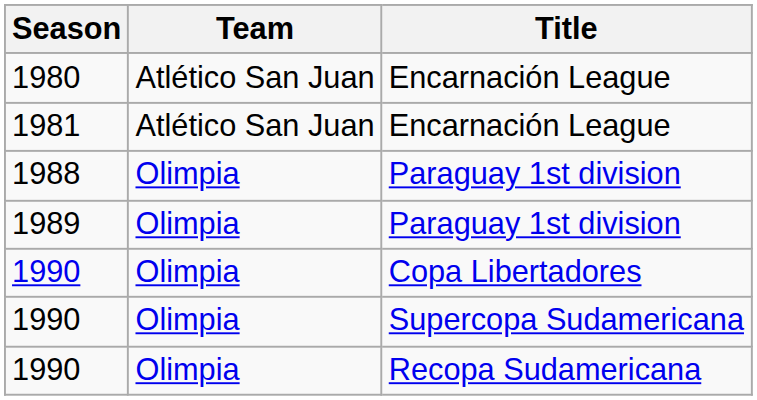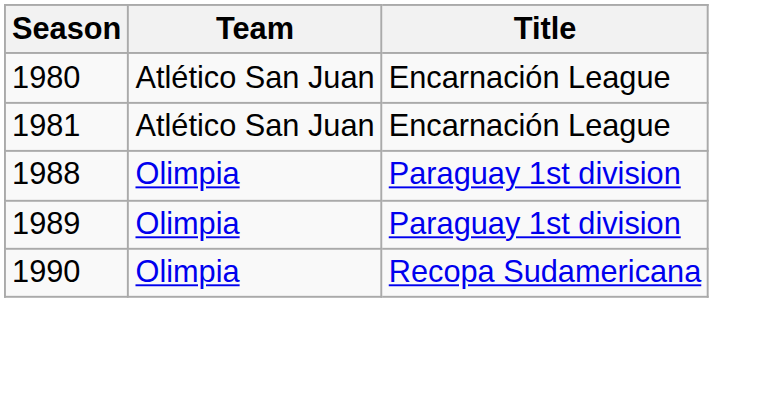 <table class="wikitable">
 <tr>
 <th>Season</th>
 <th>Team</th>
 <th>Title</th>
 </tr>
 <tr>
 <td>1980</td>
 <td>Atlético San Juan</td>
 <td>Encarnación League</td>
 </tr>
 <tr>
 <td>1981</td>
 <td>Atlético San Juan</td>
 <td>Encarnación League</td>
 </tr>
 <tr>
 <td>1988</td>
 <td><a href='#'>Olimpia</a></td>
 <td><a href='#'>Paraguay 1st division</a></td>
 </tr>
 <tr>
 <td>1989</td>
 <td><a href='#'>Olimpia</a></td>
 <td><a href='#'>Paraguay 1st division</a></td>
 </tr>
 <tr>
-<td><a href='#'>1990</a></td>
-<td><a href='#'>Olimpia</a></td>
-<td><a href='#'>Copa Libertadores</a></td>
-</tr>
-<tr>
-<td>1990</td>
-<td><a href='#'>Olimpia</a></td>
-<td><a href='#'>Supercopa Sudamericana</a></td>
-</tr>
-<tr>
 <td>1990</td>
 <td><a href='#'>Olimpia</a></td>
 <td><a href='#'>Recopa Sudamericana</a></td>
 </tr>
 </table>
